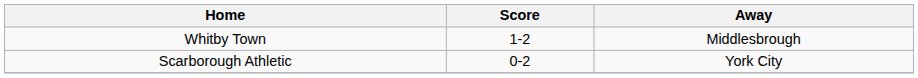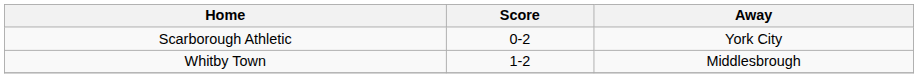 <table class="wikitable " style="text-align:center; width:80%;">
 <tr>
 <th>Home</th>
 <th>Score</th>
 <th>Away</th>
 </tr>
 <tr>
+<td>Scarborough Athletic</td>
+<td>0-2</td>
+<td>York City</td>
+</tr>
+<tr>
 <td>Whitby Town</td>
 <td>1-2</td>
 <td>Middlesbrough</td>
 </tr>
 <tr>
-<td>Scarborough Athletic</td>
-<td>0-2</td>
-<td>York City</td>
-</tr>
-<tr>
 </tr>
 </table>
